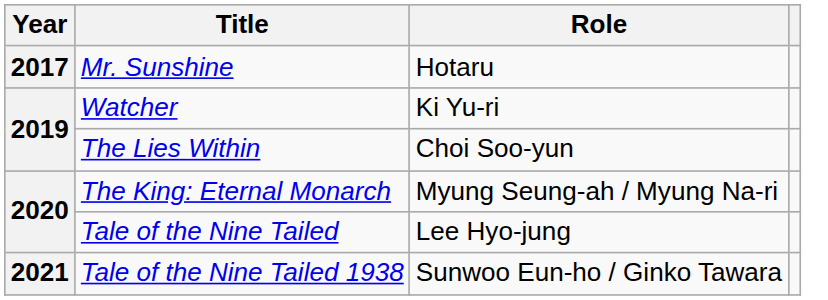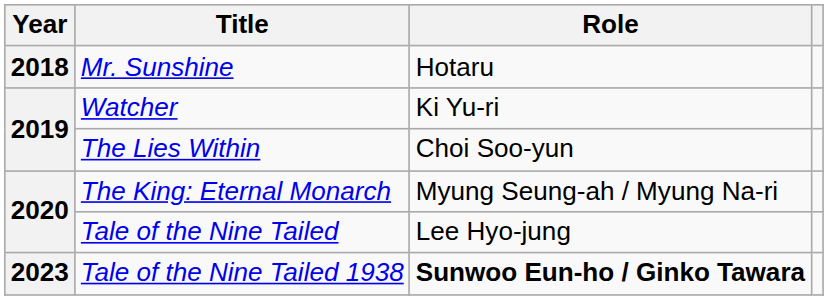 <table class="wikitable plainrowheaders sortable">
 <tr>
 <th scope="col">Year</th>
 <th scope="col">Title</th>
 <th scope="col">Role</th>
 <th scope="col" class="unsortable"></th>
 </tr>
 <tr>
-<th scope="row">2017</th>
+<th scope="row">2018</th>
 <td><em><a href='#'>Mr. Sunshine</a></em></td>
 <td>Hotaru</td>
 <td style="text-align:center"></td>
 </tr>
 <tr>
 <th scope="row" rowspan="2">2019</th>
 <td><em><a href='#'>Watcher</a></em></td>
 <td>Ki Yu-ri</td>
 <td style="text-align:center"></td>
 </tr>
 <tr>
 <td><em><a href='#'>The Lies Within</a></em></td>
 <td>Choi Soo-yun</td>
 <td style="text-align:center"></td>
 </tr>
 <tr>
 <th scope="row" rowspan="2">2020</th>
 <td><em><a href='#'>The King: Eternal Monarch</a></em></td>
 <td>Myung Seung-ah / Myung Na-ri</td>
 <td style="text-align:center"></td>
 </tr>
 <tr>
 <td><em><a href='#'>Tale of the Nine Tailed</a></em></td>
 <td>Lee Hyo-jung</td>
 <td style="text-align:center"></td>
 </tr>
 <tr>
-<th scope="row">2021</th>
+<th scope="row">2023</th>
 <td><em><a href='#'>Tale of the Nine Tailed 1938</a></em></td>
-<td>Sunwoo Eun-ho / Ginko Tawara</td>
+<td><strong>Sunwoo Eun-ho / Ginko Tawara</strong></td>
 <td style="text-align:center"></td>
 </tr>
 </table>
